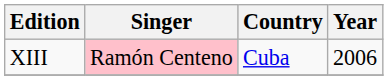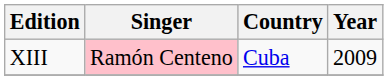 <table class="wikitable">
 <tr>
 <th>Edition</th>
 <th>Singer</th>
 <th>Country</th>
 <th>Year</th>
 </tr>
 <tr>
 <td>XIII</td>
 <td style="background: pink;">Ramón Centeno</td>
 <td><a href='#'>Cuba</a></td>
-<td>2006</td>
+<td>2009</td>
 </tr>
 <tr>
 </tr>
 </table>
